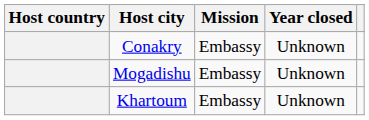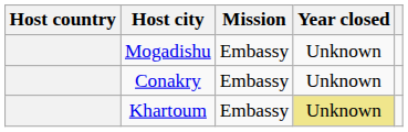 <table class="wikitable plainrowheaders" style="text-align:center;">
 <tr>
 <th scope="col">Host country</th>
 <th scope="col">Host city</th>
 <th scope="col">Mission</th>
 <th scope="col">Year closed</th>
 <th scope="col"></th>
 </tr>
 <tr>
 <th scope="row"></th>
-<td><a href='#'>Conakry</a></td>
+<td><a href='#'>Mogadishu</a></td>
 <td>Embassy</td>
 <td>Unknown</td>
 <td></td>
 </tr>
 <tr>
 <th scope="row"></th>
-<td><a href='#'>Mogadishu</a></td>
+<td><a href='#'>Conakry</a></td>
 <td>Embassy</td>
 <td>Unknown</td>
 <td></td>
 </tr>
 <tr>
 <th scope="row"></th>
 <td><a href='#'>Khartoum</a></td>
 <td>Embassy</td>
-<td>Unknown</td>
+<td style="background: khaki;">Unknown</td>
 <td></td>
 </tr>
 </table>
